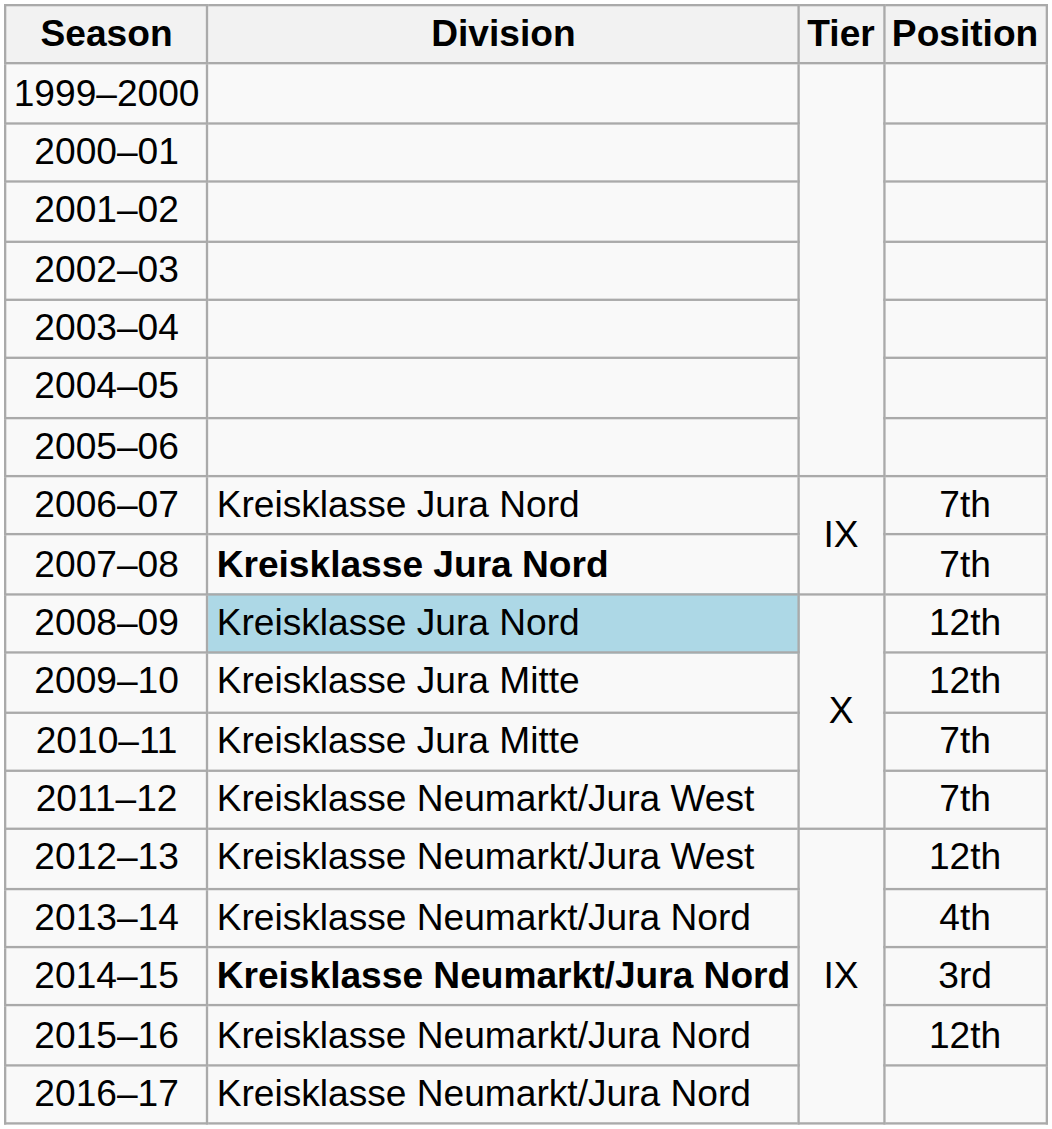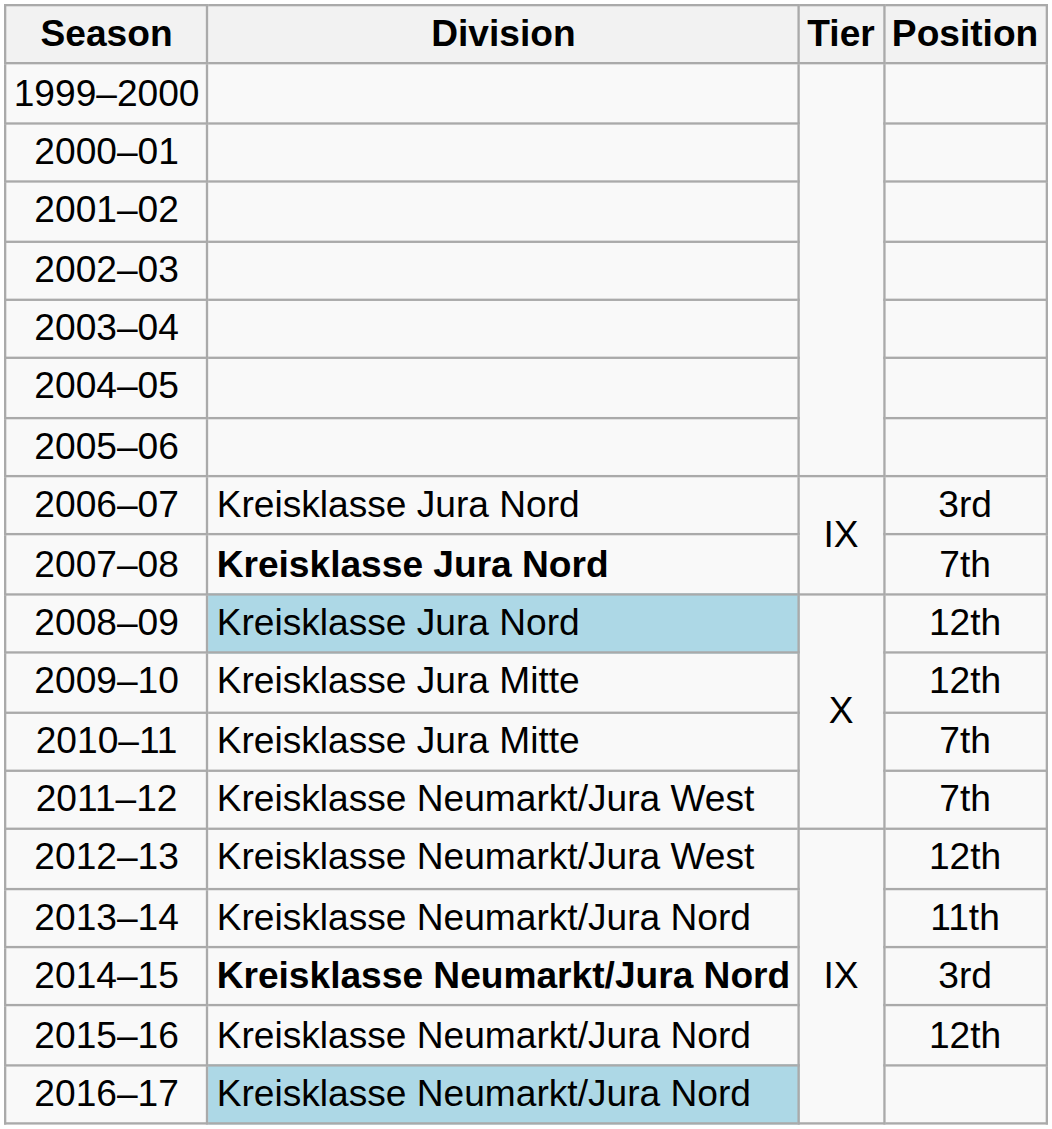 <table class="wikitable">
 <tr>
 <th>Season</th>
 <th>Division</th>
 <th>Tier</th>
 <th>Position</th>
 </tr>
 <tr align="center">
 <td>1999–2000</td>
 <td align="left"></td>
 <td rowspan=7></td>
 <td></td>
 </tr>
 <tr align="center">
 <td>2000–01</td>
 <td align="left"></td>
 <td></td>
 </tr>
 <tr align="center">
 <td>2001–02</td>
 <td align="left"></td>
 <td></td>
 </tr>
 <tr align="center">
 <td>2002–03</td>
 <td align="left"></td>
 <td></td>
 </tr>
 <tr align="center">
 <td>2003–04</td>
 <td align="left"></td>
 <td></td>
 </tr>
 <tr align="center">
 <td>2004–05</td>
 <td align="left"></td>
 <td></td>
 </tr>
 <tr align="center">
 <td>2005–06</td>
 <td align="left"></td>
 <td></td>
 </tr>
 <tr align="center">
 <td>2006–07</td>
 <td align="left">Kreisklasse Jura Nord</td>
 <td rowspan=2>IX</td>
-<td>7th</td>
+<td>3rd</td>
 </tr>
 <tr align="center">
 <td>2007–08</td>
 <td align="left"><strong>Kreisklasse Jura Nord</strong></td>
 <td>7th</td>
 </tr>
 <tr align="center">
 <td>2008–09</td>
 <td align="left" style="background: lightblue;">Kreisklasse Jura Nord</td>
 <td rowspan=4>X</td>
 <td>12th</td>
 </tr>
 <tr align="center">
 <td>2009–10</td>
 <td align="left">Kreisklasse Jura Mitte</td>
 <td>12th</td>
 </tr>
 <tr align="center">
 <td>2010–11</td>
 <td align="left">Kreisklasse Jura Mitte</td>
 <td>7th</td>
 </tr>
 <tr align="center">
 <td>2011–12</td>
 <td align="left">Kreisklasse Neumarkt/Jura West</td>
 <td>7th</td>
 </tr>
 <tr align="center">
 <td>2012–13</td>
 <td align="left">Kreisklasse Neumarkt/Jura West</td>
 <td rowspan=5>IX</td>
 <td>12th</td>
 </tr>
 <tr align="center">
 <td>2013–14</td>
 <td align="left">Kreisklasse Neumarkt/Jura Nord</td>
-<td>4th</td>
+<td>11th</td>
 </tr>
 <tr align="center">
 <td>2014–15</td>
 <td align="left"><strong>Kreisklasse Neumarkt/Jura Nord</strong></td>
 <td>3rd</td>
 </tr>
 <tr align="center">
 <td>2015–16</td>
 <td align="left">Kreisklasse Neumarkt/Jura Nord</td>
 <td>12th</td>
 </tr>
 <tr align="center">
 <td>2016–17</td>
-<td align="left">Kreisklasse Neumarkt/Jura Nord</td>
+<td align="left" style="background: lightblue;">Kreisklasse Neumarkt/Jura Nord</td>
 <td></td>
 </tr>
 </table>
